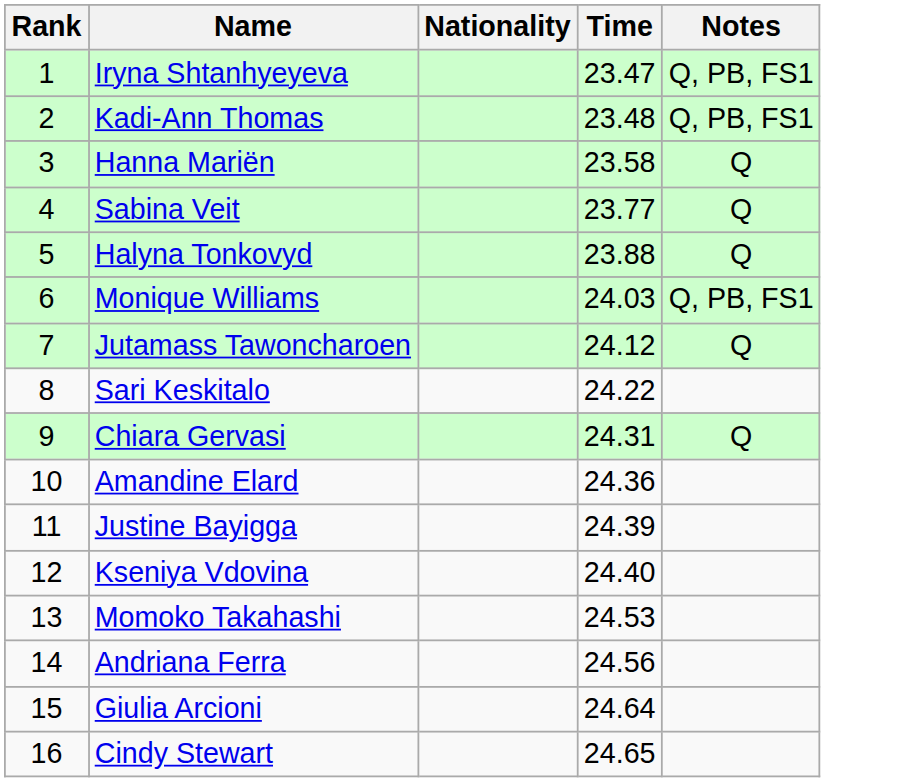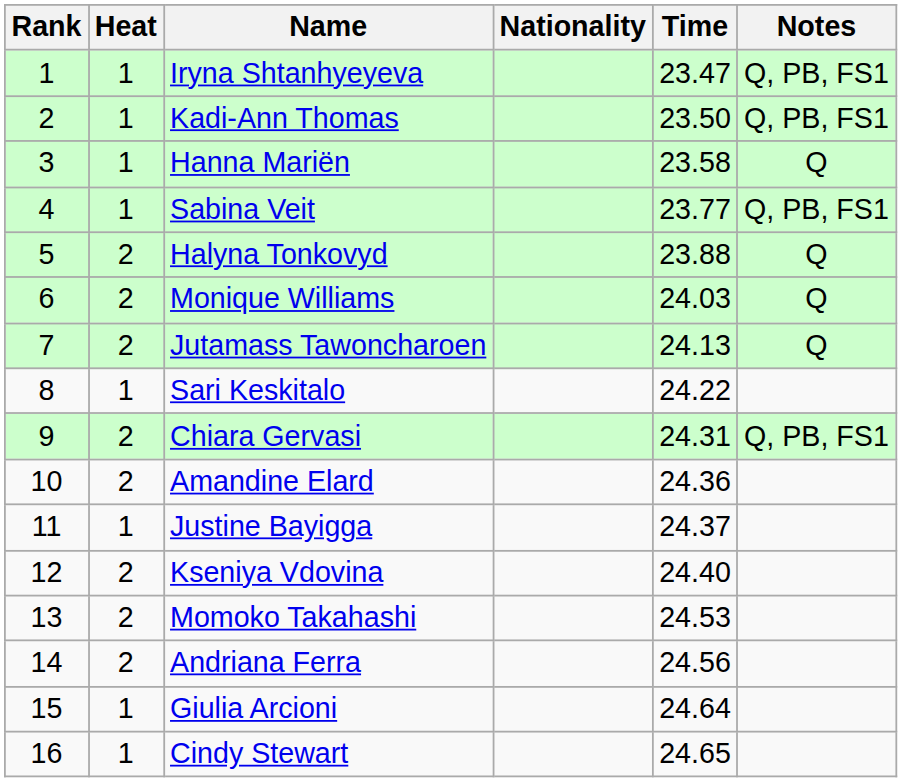 <table class="wikitable sortable" style="text-align:center">
 <tr>
 <th>Rank</th>
+<th>Heat</th>
 <th>Name</th>
 <th>Nationality</th>
 <th>Time</th>
 <th>Notes</th>
 </tr>
 <tr bgcolor=ccffcc>
+<td>1</td>
 <td>1</td>
 <td align=left><a href='#'>Iryna Shtanhyeyeva</a></td>
 <td align=left></td>
 <td>23.47</td>
 <td>Q, PB, FS1</td>
 </tr>
 <tr bgcolor=ccffcc>
 <td>2</td>
+<td>1</td>
 <td align=left><a href='#'>Kadi-Ann Thomas</a></td>
 <td align=left></td>
-<td>23.48</td>
+<td>23.50</td>
 <td>Q, PB, FS1</td>
 </tr>
 <tr bgcolor=ccffcc>
 <td>3</td>
+<td>1</td>
 <td align=left><a href='#'>Hanna Mariën</a></td>
 <td align=left></td>
 <td>23.58</td>
 <td>Q</td>
 </tr>
 <tr bgcolor=ccffcc>
 <td>4</td>
+<td>1</td>
 <td align=left><a href='#'>Sabina Veit</a></td>
 <td align=left></td>
 <td>23.77</td>
-<td>Q</td>
+<td>Q, PB, FS1</td>
 </tr>
 <tr bgcolor=ccffcc>
 <td>5</td>
+<td>2</td>
 <td align=left><a href='#'>Halyna Tonkovyd</a></td>
 <td align=left></td>
 <td>23.88</td>
 <td>Q</td>
 </tr>
 <tr bgcolor=ccffcc>
 <td>6</td>
+<td>2</td>
 <td align=left><a href='#'>Monique Williams</a></td>
 <td align=left></td>
 <td>24.03</td>
-<td>Q, PB, FS1</td>
+<td>Q</td>
 </tr>
 <tr bgcolor=ccffcc>
 <td>7</td>
+<td>2</td>
 <td align=left><a href='#'>Jutamass Tawoncharoen</a></td>
 <td align=left></td>
-<td>24.12</td>
+<td>24.13</td>
 <td>Q</td>
 </tr>
 <tr>
 <td>8</td>
+<td>1</td>
 <td align=left><a href='#'>Sari Keskitalo</a></td>
 <td align=left></td>
 <td>24.22</td>
 <td></td>
 </tr>
 <tr bgcolor=ccffcc>
 <td>9</td>
+<td>2</td>
 <td align=left><a href='#'>Chiara Gervasi</a></td>
 <td align=left></td>
 <td>24.31</td>
-<td>Q</td>
+<td>Q, PB, FS1</td>
 </tr>
 <tr>
 <td>10</td>
+<td>2</td>
 <td align=left><a href='#'>Amandine Elard</a></td>
 <td align=left></td>
 <td>24.36</td>
 <td></td>
 </tr>
 <tr>
 <td>11</td>
+<td>1</td>
 <td align=left><a href='#'>Justine Bayigga</a></td>
 <td align=left></td>
-<td>24.39</td>
+<td>24.37</td>
 <td></td>
 </tr>
 <tr>
 <td>12</td>
+<td>2</td>
 <td align=left><a href='#'>Kseniya Vdovina</a></td>
 <td align=left></td>
 <td>24.40</td>
 <td></td>
 </tr>
 <tr>
 <td>13</td>
+<td>2</td>
 <td align=left><a href='#'>Momoko Takahashi</a></td>
 <td align=left></td>
 <td>24.53</td>
 <td></td>
 </tr>
 <tr>
 <td>14</td>
+<td>2</td>
 <td align=left><a href='#'>Andriana Ferra</a></td>
 <td align=left></td>
 <td>24.56</td>
 <td></td>
 </tr>
 <tr>
 <td>15</td>
+<td>1</td>
 <td align=left><a href='#'>Giulia Arcioni</a></td>
 <td align=left></td>
 <td>24.64</td>
 <td></td>
 </tr>
 <tr>
 <td>16</td>
+<td>1</td>
 <td align=left><a href='#'>Cindy Stewart</a></td>
 <td align=left></td>
 <td>24.65</td>
 <td></td>
 </tr>
 </table>
